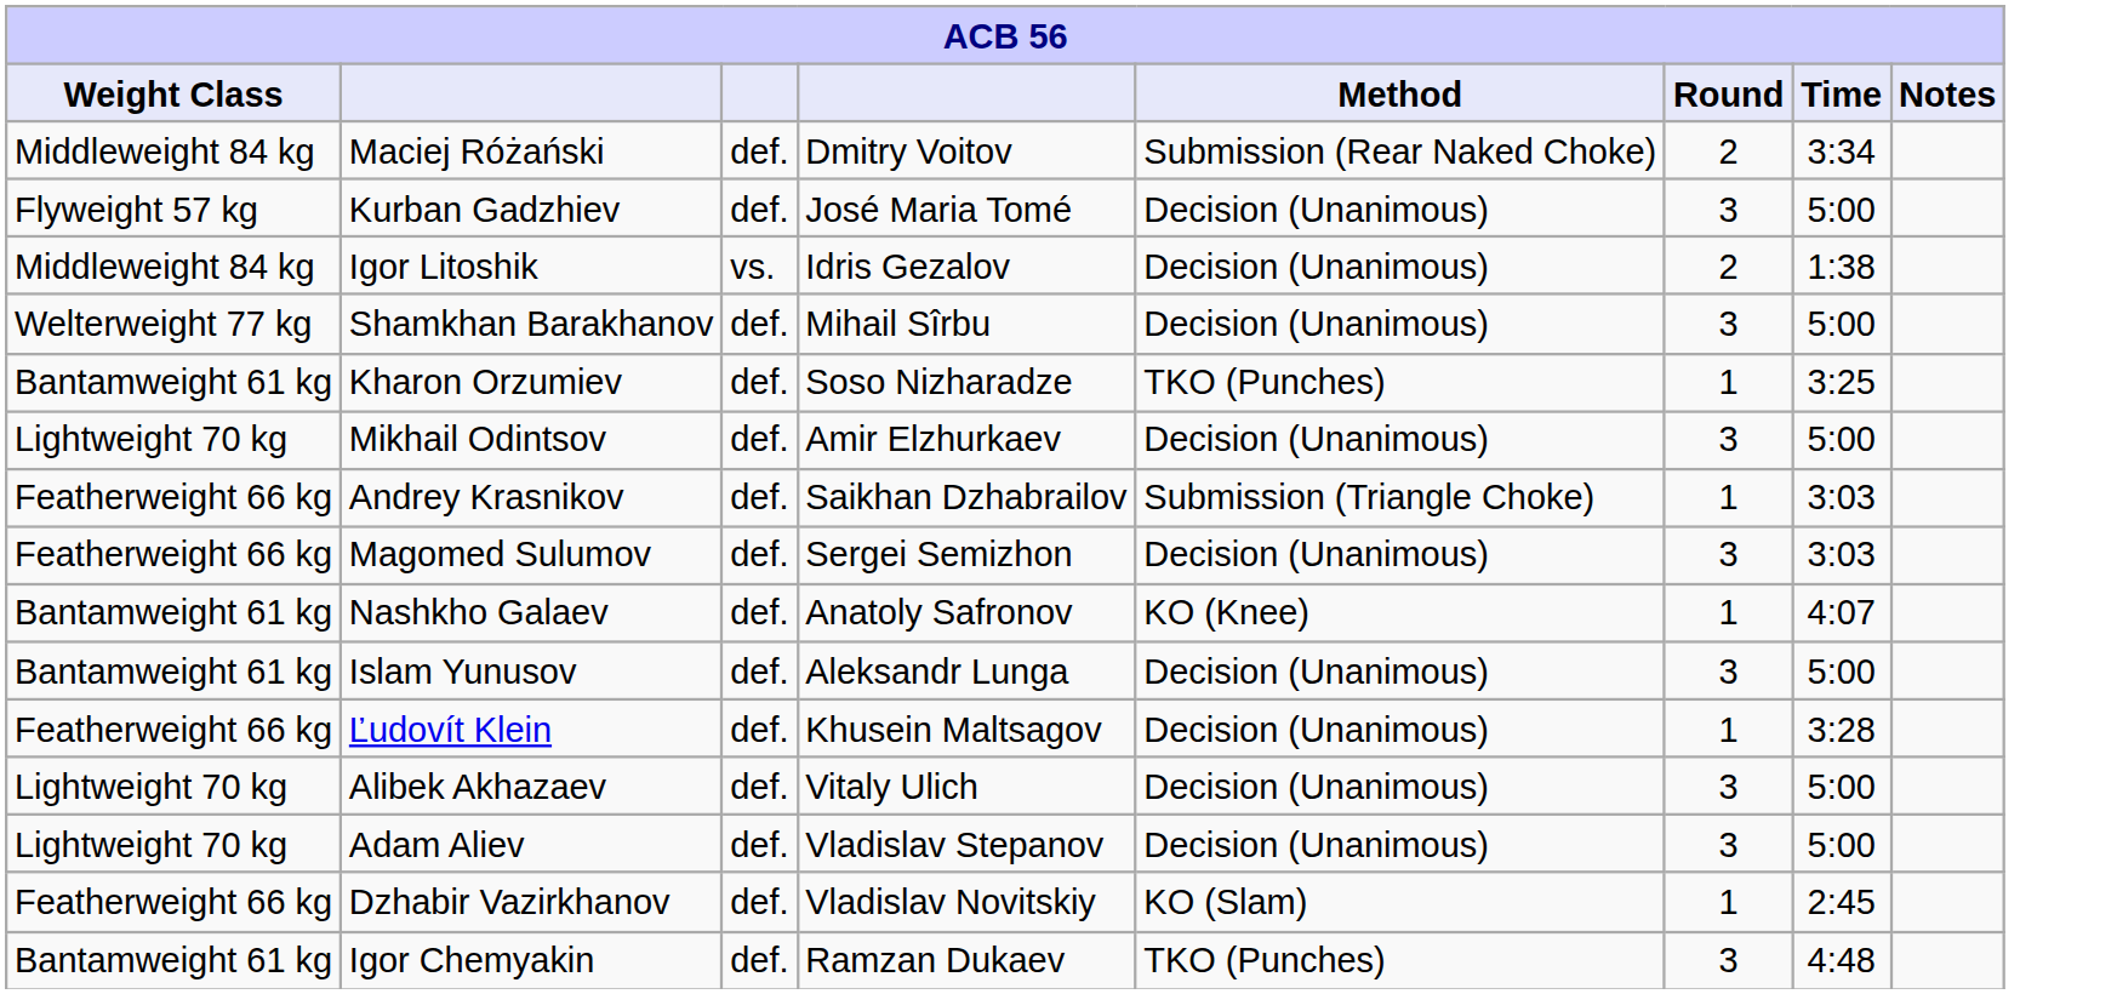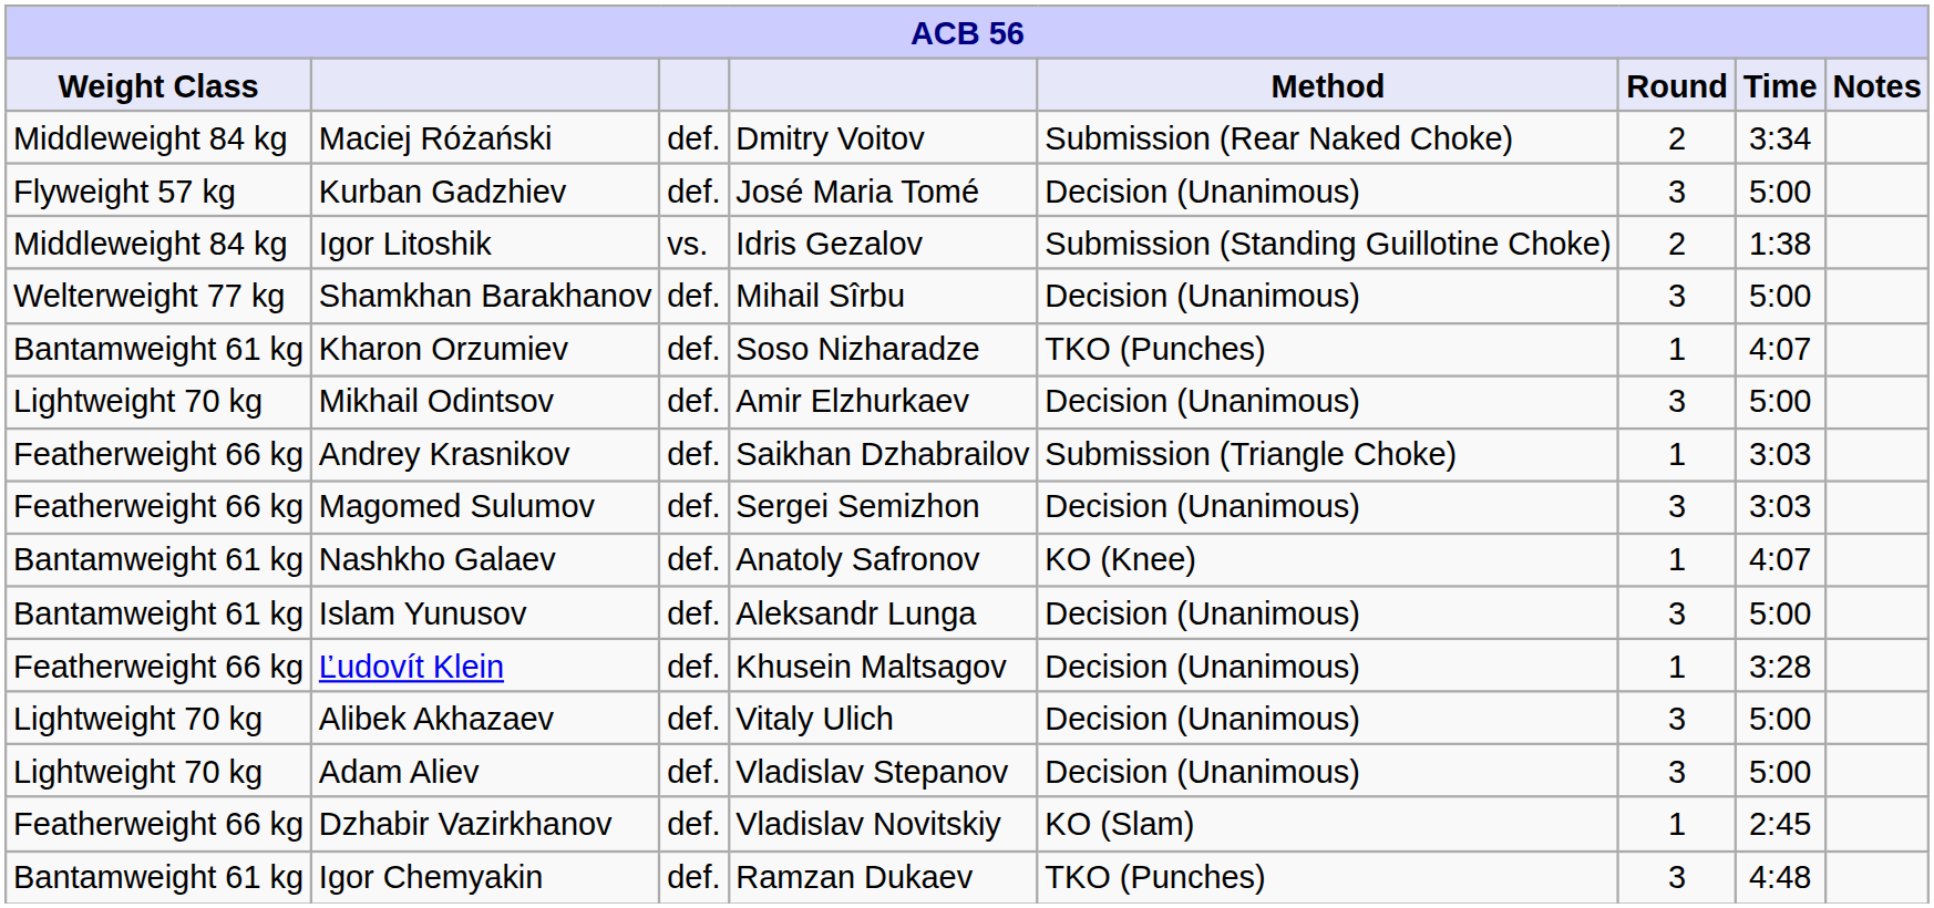 <table class="wikitable" style="font-size: 80%;">
 <tr>
 <th colspan="8" style="background-color: #ccf; color: #000080; text-align: center;"><strong>ACB 56</strong></th>
 </tr>
 <tr>
 <th colspan="1" style="background-color: #E6E8FA; color: #000000; text-align: center;">Weight Class</th>
 <th colspan="1" style="background-color: #E6E8FA; color: #000000; text-align: center;"></th>
 <th colspan="1" style="background-color: #E6E8FA; color: #000000; text-align: center;"></th>
 <th colspan="1" style="background-color: #E6E8FA; color: #000000; text-align: center;"></th>
 <th colspan="1" style="background-color: #E6E8FA; color: #000000; text-align: center;">Method</th>
 <th colspan="1" style="background-color: #E6E8FA; color: #000000; text-align: center;">Round</th>
 <th colspan="1" style="background-color: #E6E8FA; color: #000000; text-align: center;">Time</th>
 <th colspan="1" style="background-color: #E6E8FA; color: #000000; text-align: center;">Notes</th>
 </tr>
 <tr>
 <td>Middleweight 84 kg</td>
 <td> Maciej Różański</td>
 <td>def.</td>
 <td> Dmitry Voitov</td>
 <td>Submission (Rear Naked Choke)</td>
 <td align=center>2</td>
 <td align=center>3:34</td>
 <td></td>
 </tr>
 <tr>
 <td>Flyweight 57 kg</td>
 <td> Kurban Gadzhiev</td>
 <td>def.</td>
 <td> José Maria Tomé</td>
 <td>Decision (Unanimous)</td>
 <td align=center>3</td>
 <td align=center>5:00</td>
 <td></td>
 </tr>
 <tr>
 <td>Middleweight 84 kg</td>
 <td> Igor Litoshik</td>
 <td>vs.</td>
 <td> Idris Gezalov</td>
-<td>Decision (Unanimous)</td>
+<td>Submission (Standing Guillotine Choke)</td>
 <td align=center>2</td>
 <td align=center>1:38</td>
 <td></td>
 </tr>
 <tr>
 <td>Welterweight 77 kg</td>
 <td> Shamkhan Barakhanov</td>
 <td>def.</td>
 <td> Mihail Sîrbu</td>
 <td>Decision (Unanimous)</td>
 <td align=center>3</td>
 <td align=center>5:00</td>
 <td></td>
 </tr>
 <tr>
 <td>Bantamweight 61 kg</td>
 <td> Kharon Orzumiev</td>
 <td>def.</td>
 <td> Soso Nizharadze</td>
 <td>TKO (Punches)</td>
 <td align=center>1</td>
-<td align=center>3:25</td>
+<td align=center>4:07</td>
 <td></td>
 </tr>
 <tr>
 <td>Lightweight 70 kg</td>
 <td> Mikhail Odintsov</td>
 <td>def.</td>
 <td> Amir Elzhurkaev</td>
 <td>Decision (Unanimous)</td>
 <td align=center>3</td>
 <td align=center>5:00</td>
 <td></td>
 </tr>
 <tr>
 <td>Featherweight 66 kg</td>
 <td> Andrey Krasnikov</td>
 <td>def.</td>
 <td> Saikhan Dzhabrailov</td>
 <td>Submission (Triangle Choke)</td>
 <td align=center>1</td>
 <td align=center>3:03</td>
 <td></td>
 </tr>
 <tr>
 <td>Featherweight 66 kg</td>
 <td> Magomed Sulumov</td>
 <td>def.</td>
 <td> Sergei Semizhon</td>
 <td>Decision (Unanimous)</td>
 <td align=center>3</td>
 <td align=center>3:03</td>
 <td></td>
 </tr>
 <tr>
 <td>Bantamweight 61 kg</td>
 <td> Nashkho Galaev</td>
 <td>def.</td>
 <td> Anatoly Safronov</td>
 <td>KO (Knee)</td>
 <td align=center>1</td>
 <td align=center>4:07</td>
 <td></td>
 </tr>
 <tr>
 <td>Bantamweight 61 kg</td>
 <td> Islam Yunusov</td>
 <td>def.</td>
 <td> Aleksandr Lunga</td>
 <td>Decision (Unanimous)</td>
 <td align=center>3</td>
 <td align=center>5:00</td>
 <td></td>
 </tr>
 <tr>
 <td>Featherweight 66 kg</td>
 <td> <a href='#'>Ľudovít Klein</a></td>
 <td>def.</td>
 <td> Khusein Maltsagov</td>
 <td>Decision (Unanimous)</td>
 <td align=center>1</td>
 <td align=center>3:28</td>
 <td></td>
 </tr>
 <tr>
 <td>Lightweight 70 kg</td>
 <td> Alibek Akhazaev</td>
 <td>def.</td>
 <td> Vitaly Ulich</td>
 <td>Decision (Unanimous)</td>
 <td align=center>3</td>
 <td align=center>5:00</td>
 <td></td>
 </tr>
 <tr>
 <td>Lightweight 70 kg</td>
 <td> Adam Aliev</td>
 <td>def.</td>
 <td> Vladislav Stepanov</td>
 <td>Decision (Unanimous)</td>
 <td align=center>3</td>
 <td align=center>5:00</td>
 <td></td>
 </tr>
 <tr>
 <td>Featherweight 66 kg</td>
 <td> Dzhabir Vazirkhanov</td>
 <td>def.</td>
 <td> Vladislav Novitskiy</td>
 <td>KO (Slam)</td>
 <td align=center>1</td>
 <td align=center>2:45</td>
 <td></td>
 </tr>
 <tr>
 <td>Bantamweight 61 kg</td>
 <td> Igor Chemyakin</td>
 <td>def.</td>
 <td> Ramzan Dukaev</td>
 <td>TKO (Punches)</td>
 <td align=center>3</td>
 <td align=center>4:48</td>
 <td></td>
 </tr>
 </table>
